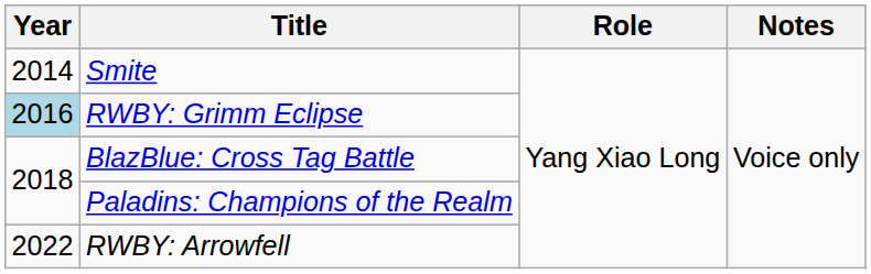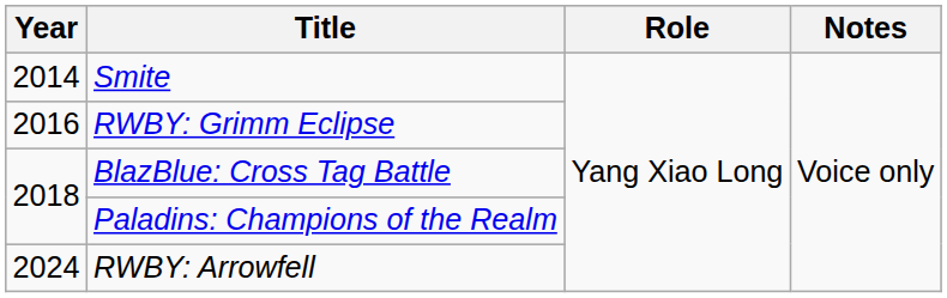 <table class="wikitable sortable plainrowheaders">
 <tr>
 <th>Year</th>
 <th>Title</th>
 <th>Role</th>
 <th class="unsortable">Notes</th>
 </tr>
 <tr>
 <td>2014</td>
 <td><em><a href='#'>Smite</a></em></td>
 <td Rowspan=5>Yang Xiao Long</td>
 <td Rowspan=5>Voice only</td>
 </tr>
 <tr>
-<td style="background: lightblue;">2016</td>
+<td>2016</td>
 <td><em><a href='#'>RWBY: Grimm Eclipse</a></em></td>
 </tr>
 <tr>
 <td Rowspan="2">2018</td>
 <td><em><a href='#'>BlazBlue: Cross Tag Battle</a></em></td>
 </tr>
 <tr>
 <td><em><a href='#'>Paladins: Champions of the Realm</a></em></td>
 </tr>
 <tr>
-<td>2022</td>
+<td>2024</td>
 <td><em>RWBY: Arrowfell</em></td>
 </tr>
 </table>
